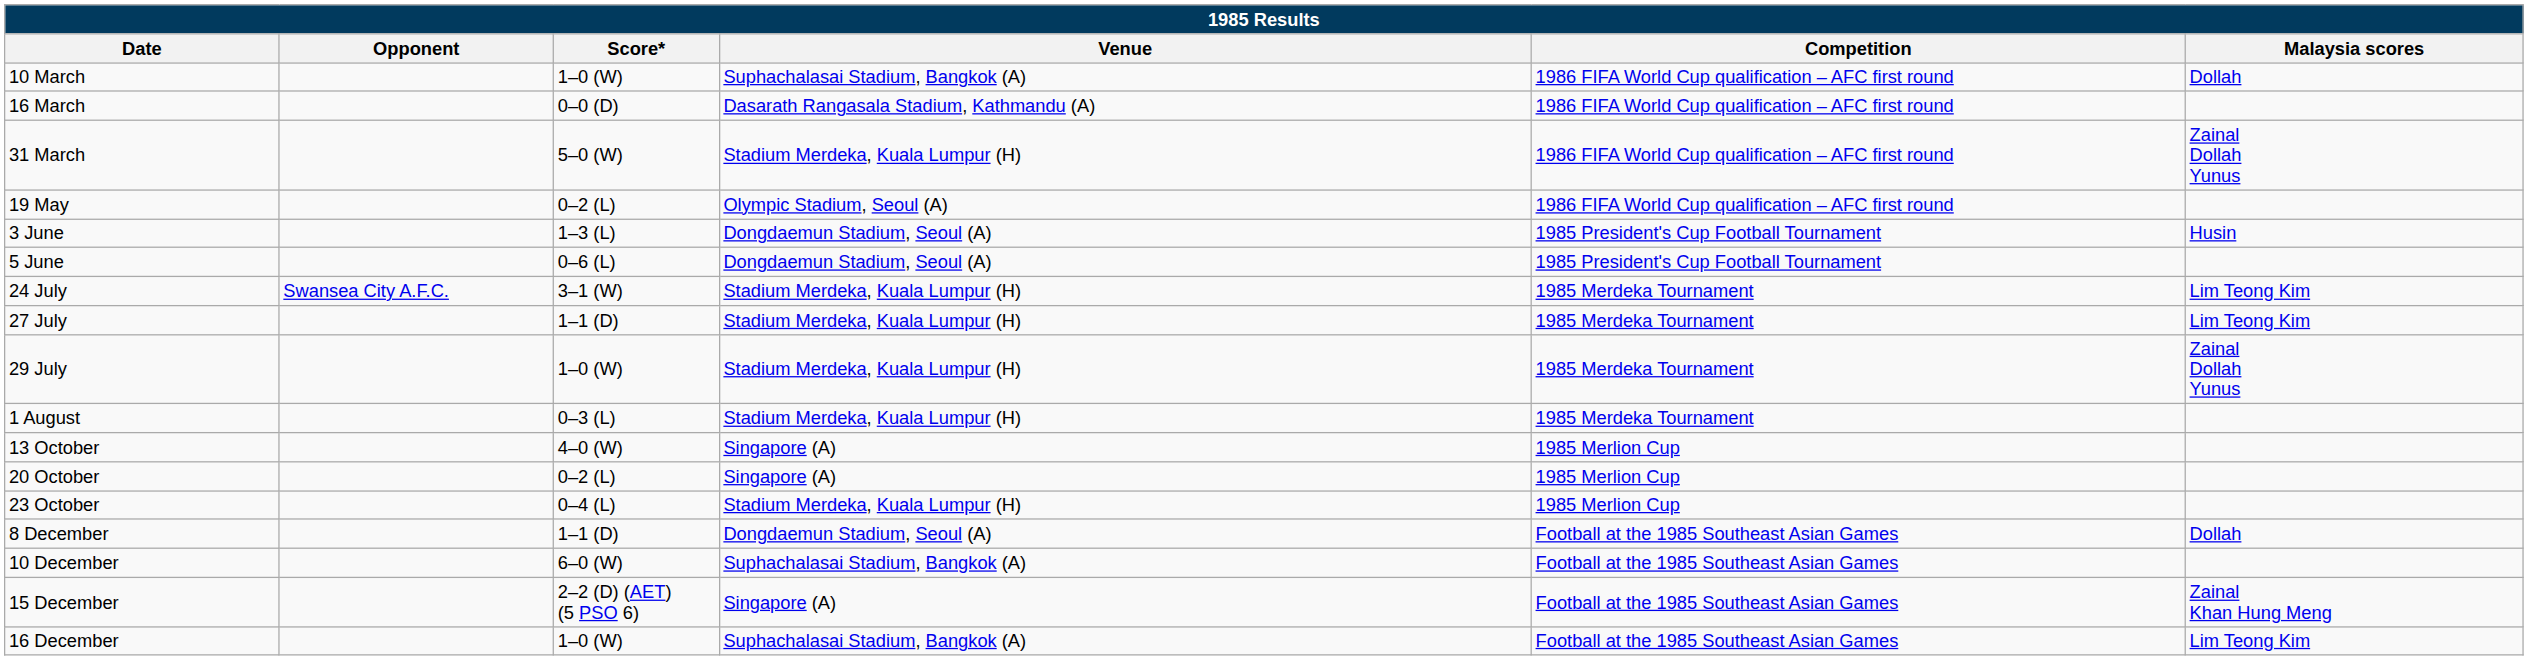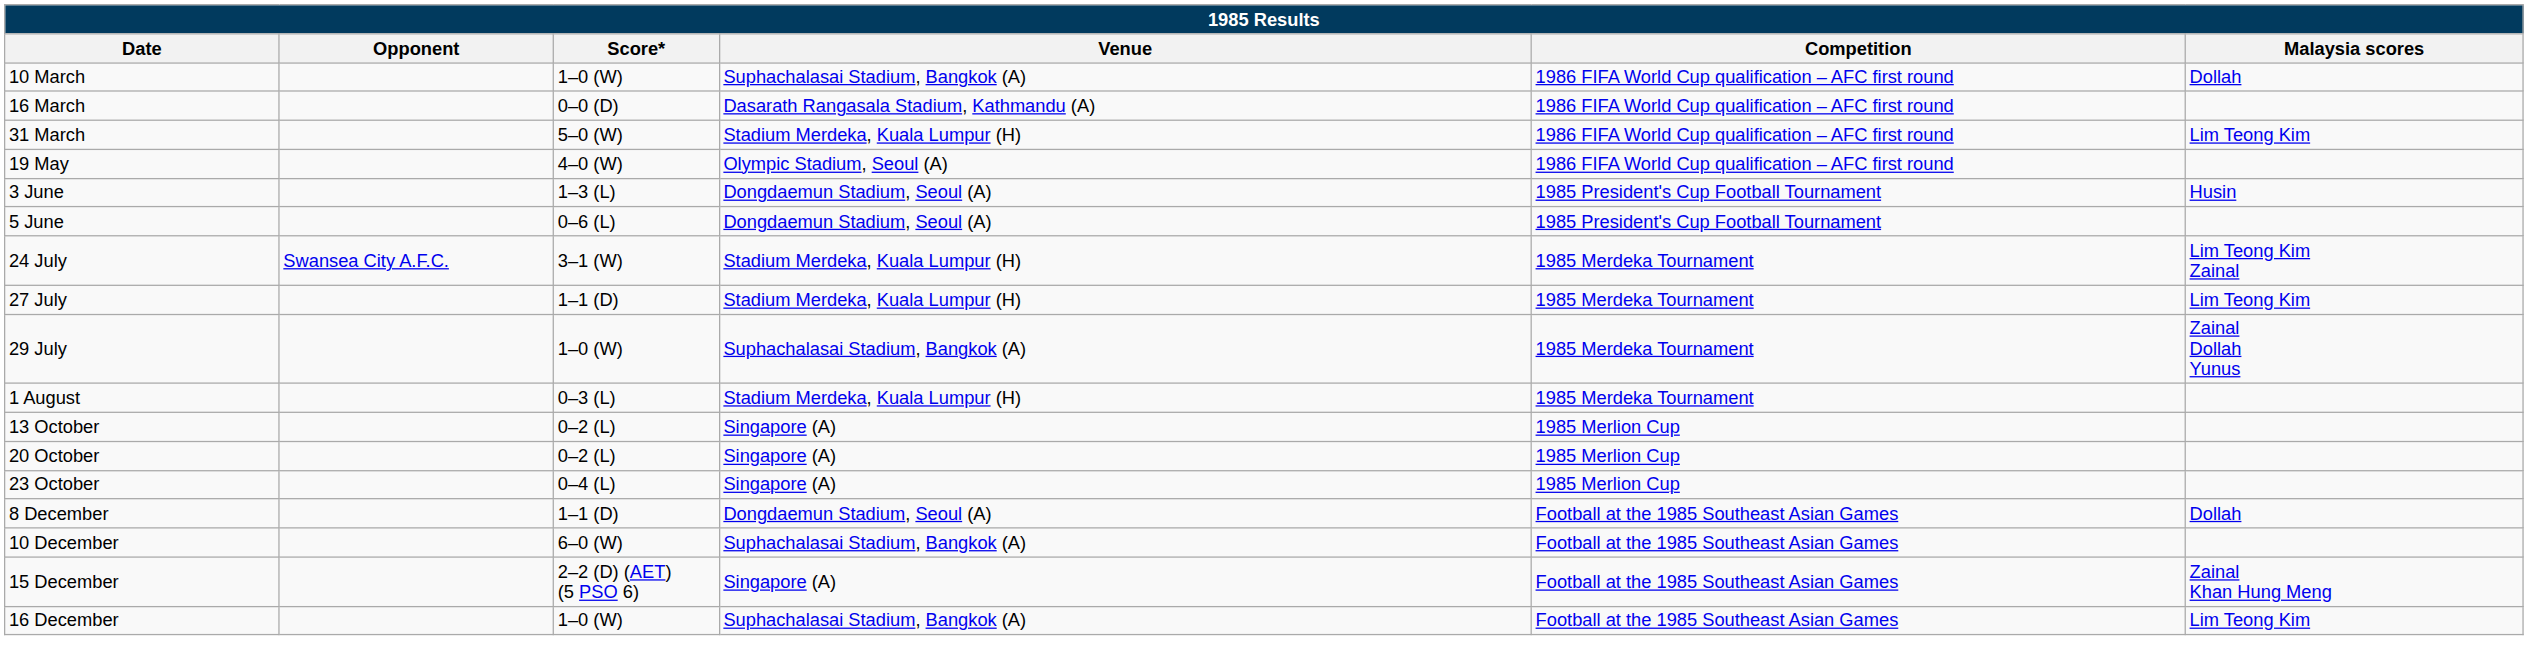 <table class="wikitable" width=100% style="text-align:left;font-size:90%;">
 <tr>
 <th colspan=9 style="background: #013A5E; color: #FFFFFF;">1985 Results</th>
 </tr>
 <tr>
 <th width=80>Date</th>
 <th width=80>Opponent</th>
 <th width=20>Score*</th>
 <th width=250>Venue</th>
 <th width=200>Competition</th>
 <th width=100>Malaysia scores</th>
 </tr>
 <tr>
 <td>10 March</td>
 <td></td>
 <td>1–0 (W)</td>
 <td><a href='#'>Suphachalasai Stadium</a>, <a href='#'>Bangkok</a> (A)</td>
 <td><a href='#'>1986 FIFA World Cup qualification – AFC first round</a></td>
 <td><a href='#'>Dollah</a> </td>
 </tr>
 <tr>
 <td>16 March</td>
 <td></td>
 <td>0–0 (D)</td>
 <td><a href='#'>Dasarath Rangasala Stadium</a>, <a href='#'>Kathmandu</a> (A)</td>
 <td><a href='#'>1986 FIFA World Cup qualification – AFC first round</a></td>
 <td></td>
 </tr>
 <tr>
 <td>31 March</td>
 <td></td>
 <td>5–0 (W)</td>
 <td><a href='#'>Stadium Merdeka</a>, <a href='#'>Kuala Lumpur</a> (H)</td>
 <td><a href='#'>1986 FIFA World Cup qualification – AFC first round</a></td>
-<td><a href='#'>Zainal</a> <br><a href='#'>Dollah</a> <br><a href='#'>Yunus</a> </td>
+<td><a href='#'>Lim Teong Kim</a> </td>
 </tr>
 <tr>
 <td>19 May</td>
 <td></td>
-<td>0–2 (L)</td>
+<td>4–0 (W)</td>
 <td><a href='#'>Olympic Stadium</a>, <a href='#'>Seoul</a> (A)</td>
 <td><a href='#'>1986 FIFA World Cup qualification – AFC first round</a></td>
 <td></td>
 </tr>
 <tr>
 <td>3 June</td>
 <td></td>
 <td>1–3 (L)</td>
 <td><a href='#'>Dongdaemun Stadium</a>, <a href='#'>Seoul</a> (A)</td>
 <td><a href='#'>1985 President's Cup Football Tournament</a></td>
 <td><a href='#'>Husin</a> </td>
 </tr>
 <tr>
 <td>5 June</td>
 <td></td>
 <td>0–6 (L)</td>
 <td><a href='#'>Dongdaemun Stadium</a>, <a href='#'>Seoul</a> (A)</td>
 <td><a href='#'>1985 President's Cup Football Tournament</a></td>
 <td></td>
 </tr>
 <tr>
 <td>24 July</td>
 <td> <a href='#'>Swansea City A.F.C.</a></td>
 <td>3–1 (W)</td>
 <td><a href='#'>Stadium Merdeka</a>, <a href='#'>Kuala Lumpur</a> (H)</td>
 <td><a href='#'>1985 Merdeka Tournament</a></td>
-<td><a href='#'>Lim Teong Kim</a> </td>
+<td><a href='#'>Lim Teong Kim</a> <br><a href='#'>Zainal</a> </td>
 </tr>
 <tr>
 <td>27 July</td>
 <td></td>
 <td>1–1 (D)</td>
 <td><a href='#'>Stadium Merdeka</a>, <a href='#'>Kuala Lumpur</a> (H)</td>
 <td><a href='#'>1985 Merdeka Tournament</a></td>
 <td><a href='#'>Lim Teong Kim</a> </td>
 </tr>
 <tr>
 <td>29 July</td>
 <td></td>
 <td>1–0 (W)</td>
-<td><a href='#'>Stadium Merdeka</a>, <a href='#'>Kuala Lumpur</a> (H)</td>
+<td><a href='#'>Suphachalasai Stadium</a>, <a href='#'>Bangkok</a> (A)</td>
 <td><a href='#'>1985 Merdeka Tournament</a></td>
 <td><a href='#'>Zainal</a> <br><a href='#'>Dollah</a> <br><a href='#'>Yunus</a> </td>
 </tr>
 <tr>
 <td>1 August</td>
 <td></td>
 <td>0–3 (L)</td>
 <td><a href='#'>Stadium Merdeka</a>, <a href='#'>Kuala Lumpur</a> (H)</td>
 <td><a href='#'>1985 Merdeka Tournament</a></td>
 <td></td>
 </tr>
 <tr>
 <td>13 October</td>
 <td></td>
-<td>4–0 (W)</td>
+<td>0–2 (L)</td>
 <td><a href='#'>Singapore</a> (A)</td>
 <td><a href='#'>1985 Merlion Cup</a></td>
 <td></td>
 </tr>
 <tr>
 <td>20 October</td>
 <td></td>
 <td>0–2 (L)</td>
 <td><a href='#'>Singapore</a> (A)</td>
 <td><a href='#'>1985 Merlion Cup</a></td>
 <td></td>
 </tr>
 <tr>
 <td>23 October</td>
 <td></td>
 <td>0–4 (L)</td>
-<td><a href='#'>Stadium Merdeka</a>, <a href='#'>Kuala Lumpur</a> (H)</td>
+<td><a href='#'>Singapore</a> (A)</td>
 <td><a href='#'>1985 Merlion Cup</a></td>
 <td></td>
 </tr>
 <tr>
 <td>8 December</td>
 <td></td>
 <td>1–1 (D)</td>
 <td><a href='#'>Dongdaemun Stadium</a>, <a href='#'>Seoul</a> (A)</td>
 <td><a href='#'>Football at the 1985 Southeast Asian Games</a></td>
 <td><a href='#'>Dollah</a> </td>
 </tr>
 <tr>
 <td>10 December</td>
 <td></td>
 <td>6–0 (W)</td>
 <td><a href='#'>Suphachalasai Stadium</a>, <a href='#'>Bangkok</a> (A)</td>
 <td><a href='#'>Football at the 1985 Southeast Asian Games</a></td>
 <td></td>
 </tr>
 <tr>
 <td>15 December</td>
 <td></td>
 <td>2–2 (D) (<a href='#'>AET</a>)<br>(5 <a href='#'>PSO</a> 6)</td>
 <td><a href='#'>Singapore</a> (A)</td>
 <td><a href='#'>Football at the 1985 Southeast Asian Games</a></td>
 <td><a href='#'>Zainal</a> <br><a href='#'>Khan Hung Meng</a> </td>
 </tr>
 <tr>
 <td>16 December</td>
 <td></td>
 <td>1–0 (W)</td>
 <td><a href='#'>Suphachalasai Stadium</a>, <a href='#'>Bangkok</a> (A)</td>
 <td><a href='#'>Football at the 1985 Southeast Asian Games</a></td>
 <td><a href='#'>Lim Teong Kim</a> </td>
 </tr>
 </table>
